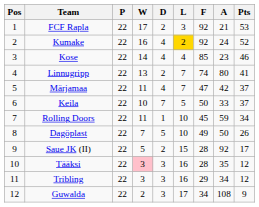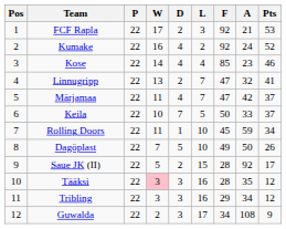 <table class="wikitable" style="font-size:90%; text-align:center;">
 <tr bgcolor="#efefef">
 <th width="25">Pos</th>
 <th width="130">Team</th>
 <th width="25">P</th>
 <th width="25">W</th>
 <th width="25">D</th>
 <th width="25">L</th>
 <th width="25">F</th>
 <th width="25">A</th>
 <th width="25">Pts</th>
 </tr>
 <tr>
 <td>1</td>
 <td><a href='#'>FCF Rapla</a></td>
 <td>22</td>
 <td>17</td>
 <td>2</td>
 <td>3</td>
 <td>92</td>
 <td>21</td>
 <td>53</td>
 </tr>
 <tr>
 <td>2</td>
 <td><a href='#'>Kumake</a></td>
 <td>22</td>
 <td>16</td>
 <td>4</td>
-<td style="background: gold;">2</td>
+<td>2</td>
 <td>92</td>
 <td>24</td>
 <td>52</td>
 </tr>
 <tr>
 <td>3</td>
 <td><a href='#'>Kose</a></td>
 <td>22</td>
 <td>14</td>
 <td>4</td>
 <td>4</td>
 <td>85</td>
 <td>23</td>
 <td>46</td>
 </tr>
 <tr>
 <td>4</td>
 <td><a href='#'>Linnugripp</a></td>
 <td>22</td>
 <td>13</td>
 <td>2</td>
 <td>7</td>
-<td>74</td>
-<td>80</td>
+<td>47</td>
+<td>32</td>
 <td>41</td>
 </tr>
 <tr>
 <td>5</td>
 <td><a href='#'>Märjamaa</a></td>
 <td>22</td>
 <td>11</td>
 <td>4</td>
 <td>7</td>
 <td>47</td>
 <td>42</td>
 <td>37</td>
 </tr>
 <tr>
 <td>6</td>
 <td><a href='#'>Keila</a></td>
 <td>22</td>
 <td>10</td>
 <td>7</td>
 <td>5</td>
 <td>50</td>
 <td>33</td>
 <td>37</td>
 </tr>
 <tr>
 <td>7</td>
 <td><a href='#'>Rolling Doors</a></td>
 <td>22</td>
 <td>11</td>
 <td>1</td>
 <td>10</td>
 <td>45</td>
 <td>59</td>
 <td>34</td>
 </tr>
 <tr>
 <td>8</td>
 <td><a href='#'>Dagöplast</a></td>
 <td>22</td>
 <td>7</td>
 <td>5</td>
 <td>10</td>
 <td>49</td>
 <td>50</td>
 <td>26</td>
 </tr>
 <tr>
 <td>9</td>
 <td><a href='#'>Saue JK</a> (II)</td>
 <td>22</td>
 <td>5</td>
 <td>2</td>
 <td>15</td>
 <td>28</td>
 <td>92</td>
 <td>17</td>
 </tr>
 <tr>
 <td>10</td>
 <td><a href='#'>Tääksi</a></td>
 <td>22</td>
 <td style="background: pink;">3</td>
 <td>3</td>
 <td>16</td>
 <td>28</td>
 <td>35</td>
 <td>12</td>
 </tr>
 <tr>
 <td>11</td>
 <td><a href='#'>Tribling</a></td>
 <td>22</td>
 <td>3</td>
 <td>3</td>
 <td>16</td>
 <td>29</td>
 <td>34</td>
 <td>12</td>
 </tr>
 <tr>
 <td>12</td>
 <td><a href='#'>Guwalda</a></td>
 <td>22</td>
 <td>2</td>
 <td>3</td>
 <td>17</td>
 <td>34</td>
 <td>108</td>
 <td>9</td>
 </tr>
 </table>
